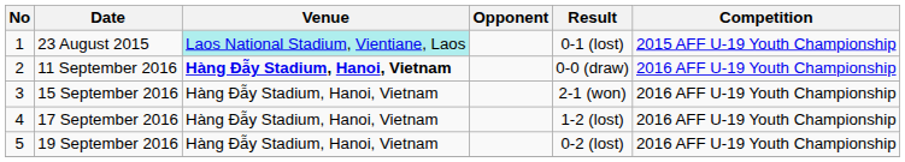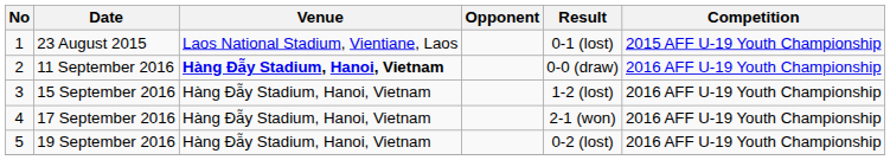 <table class="wikitable">
 <tr>
 <th>No</th>
 <th>Date</th>
 <th>Venue</th>
 <th>Opponent</th>
 <th>Result</th>
 <th>Competition</th>
 </tr>
 <tr>
 <td align=center>1</td>
 <td>23 August 2015</td>
-<td style="background: paleturquoise;"><a href='#'>Laos National Stadium</a>, <a href='#'>Vientiane</a>, Laos</td>
+<td><a href='#'>Laos National Stadium</a>, <a href='#'>Vientiane</a>, Laos</td>
 <td></td>
 <td align=center>0-1 (lost)</td>
 <td><a href='#'>2015 AFF U-19 Youth Championship</a></td>
 </tr>
 <tr>
 <td align=center>2</td>
 <td>11 September 2016</td>
 <td><strong><a href='#'>Hàng Đẫy Stadium</a>, <a href='#'>Hanoi</a>, Vietnam</strong></td>
 <td></td>
 <td align=center>0-0 (draw)</td>
 <td><a href='#'>2016 AFF U-19 Youth Championship</a></td>
 </tr>
 <tr>
 <td align=center>3</td>
 <td>15 September 2016</td>
 <td>Hàng Đẫy Stadium, Hanoi, Vietnam</td>
 <td></td>
-<td align=center>2-1 (won)</td>
+<td align=center>1-2 (lost)</td>
 <td>2016 AFF U-19 Youth Championship</td>
 </tr>
 <tr>
 <td align=center>4</td>
 <td>17 September 2016</td>
 <td>Hàng Đẫy Stadium, Hanoi, Vietnam</td>
 <td></td>
-<td align=center>1-2 (lost)</td>
+<td align=center>2-1 (won)</td>
 <td>2016 AFF U-19 Youth Championship</td>
 </tr>
 <tr>
 <td align=center>5</td>
 <td>19 September 2016</td>
 <td>Hàng Đẫy Stadium, Hanoi, Vietnam</td>
 <td></td>
 <td align=center>0-2 (lost)</td>
 <td>2016 AFF U-19 Youth Championship</td>
 </tr>
 <tr>
 </tr>
 </table>
